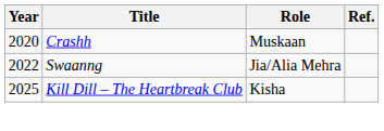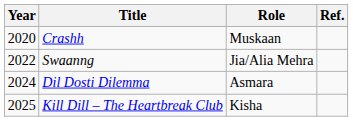 <table class="wikitable sortable">
 <tr>
 <th>Year</th>
 <th>Title</th>
 <th>Role</th>
 <th>Ref.</th>
 </tr>
 <tr>
 <td>2020</td>
 <td><em><a href='#'>Crashh</a></em></td>
 <td>Muskaan</td>
 <td></td>
 </tr>
 <tr>
 <td>2022</td>
 <td><em>Swaanng</em></td>
 <td>Jia/Alia Mehra</td>
 <td></td>
 </tr>
 <tr>
+<td>2024</td>
+<td><em><a href='#'>Dil Dosti Dilemma</a></em></td>
+<td>Asmara</td>
+<td></td>
+</tr>
+<tr>
 <td>2025</td>
 <td><em><a href='#'>Kill Dill – The Heartbreak Club</a></em></td>
 <td>Kisha</td>
 <td></td>
 </tr>
 </table>
